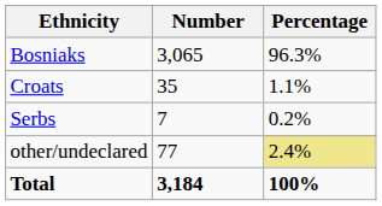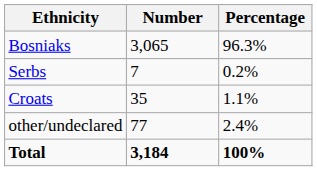 <table class="wikitable">
 <tr>
 <th width="100px">Ethnicity</th>
 <th width="80px">Number</th>
 <th width="80px">Percentage</th>
 </tr>
 <tr>
 <td><a href='#'>Bosniaks</a></td>
 <td>3,065</td>
 <td>96.3%</td>
 </tr>
 <tr>
+<td><a href='#'>Serbs</a></td>
+<td>7</td>
+<td>0.2%</td>
+</tr>
+<tr>
 <td><a href='#'>Croats</a></td>
 <td>35</td>
 <td>1.1%</td>
 </tr>
 <tr>
-<td><a href='#'>Serbs</a></td>
-<td>7</td>
-<td>0.2%</td>
-</tr>
-<tr>
 <td>other/undeclared</td>
 <td>77</td>
-<td style="background: khaki;">2.4%</td>
+<td>2.4%</td>
 </tr>
 <tr>
 <td><strong>Total</strong></td>
 <td><strong>3,184</strong></td>
 <td><strong>100%</strong></td>
 </tr>
 </table>
